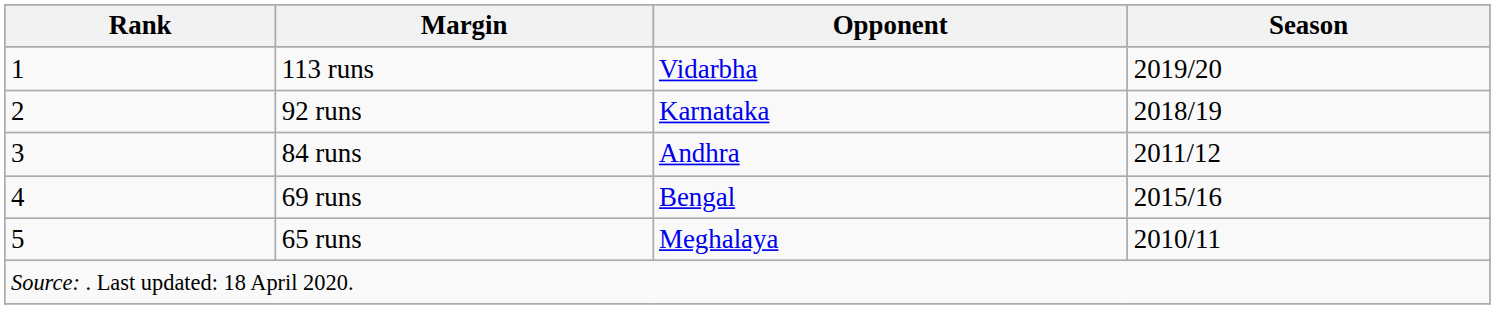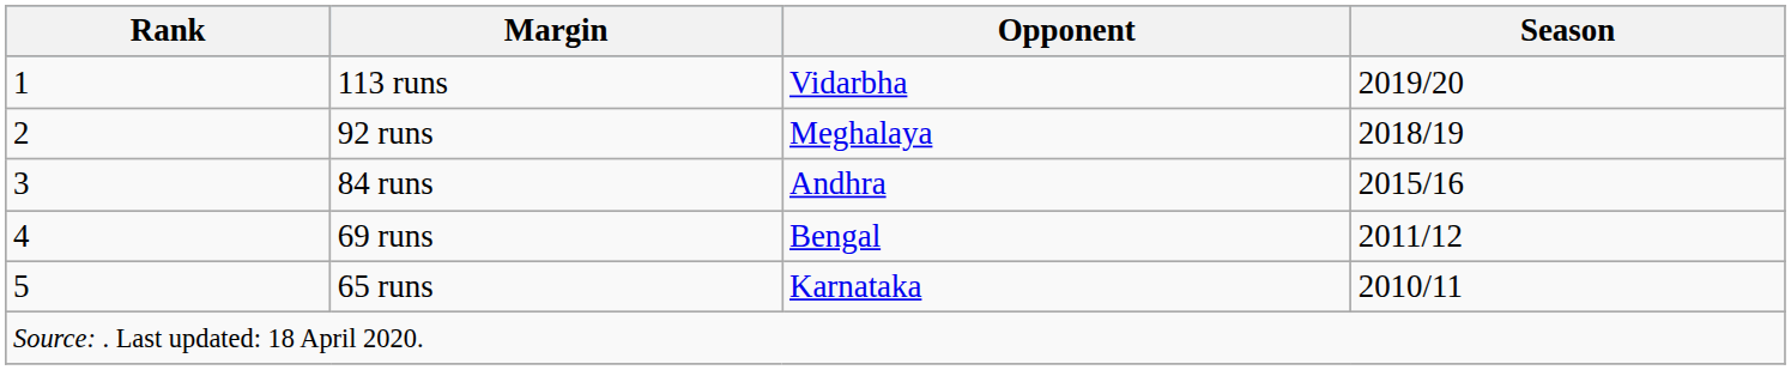 <table class="wikitable" width=70%>
 <tr bgcolor=#87cef>
 <th>Rank</th>
 <th>Margin</th>
 <th>Opponent</th>
 <th>Season</th>
 </tr>
 <tr>
 <td>1</td>
 <td>113 runs</td>
 <td><a href='#'>Vidarbha</a></td>
 <td>2019/20</td>
 </tr>
 <tr>
 <td>2</td>
 <td>92 runs</td>
-<td><a href='#'>Karnataka</a></td>
+<td><a href='#'>Meghalaya</a></td>
 <td>2018/19</td>
 </tr>
 <tr>
 <td>3</td>
 <td>84 runs</td>
 <td><a href='#'>Andhra</a></td>
-<td>2011/12</td>
+<td>2015/16</td>
 </tr>
 <tr>
 <td>4</td>
 <td>69 runs</td>
 <td><a href='#'>Bengal</a></td>
-<td>2015/16</td>
+<td>2011/12</td>
 </tr>
 <tr>
 <td>5</td>
 <td>65 runs</td>
-<td><a href='#'>Meghalaya</a></td>
+<td><a href='#'>Karnataka</a></td>
 <td>2010/11</td>
 </tr>
 <tr>
 <td colspan=4><small><em>Source: </em>. Last updated: 18 April 2020.</small></td>
 </tr>
 </table>
